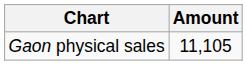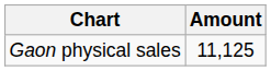 <table class="wikitable">
 <tr>
 <th>Chart</th>
 <th>Amount</th>
 </tr>
 <tr>
 <td><em>Gaon</em> physical sales</td>
-<td align="center">11,105</td>
+<td align="center">11,125</td>
 </tr>
 </table>
